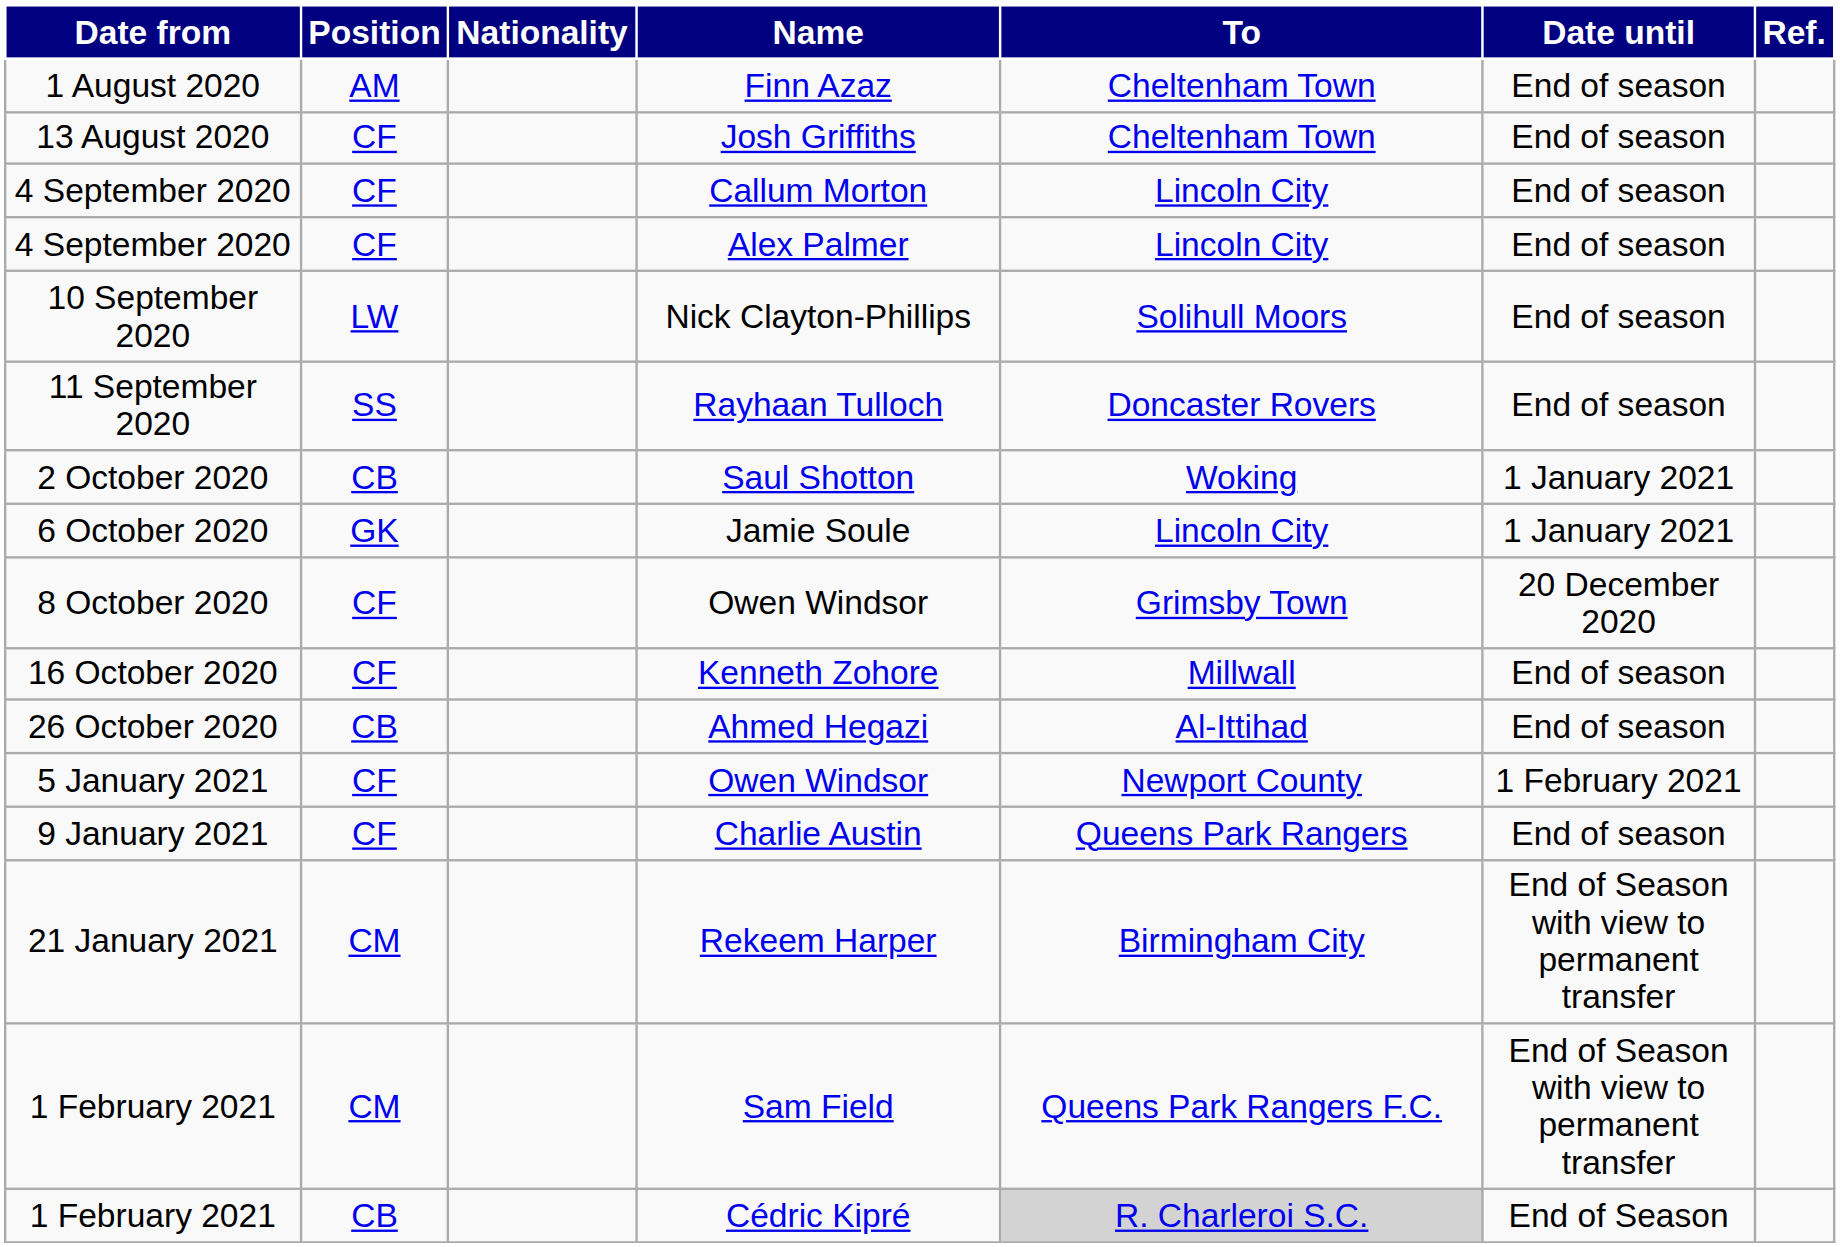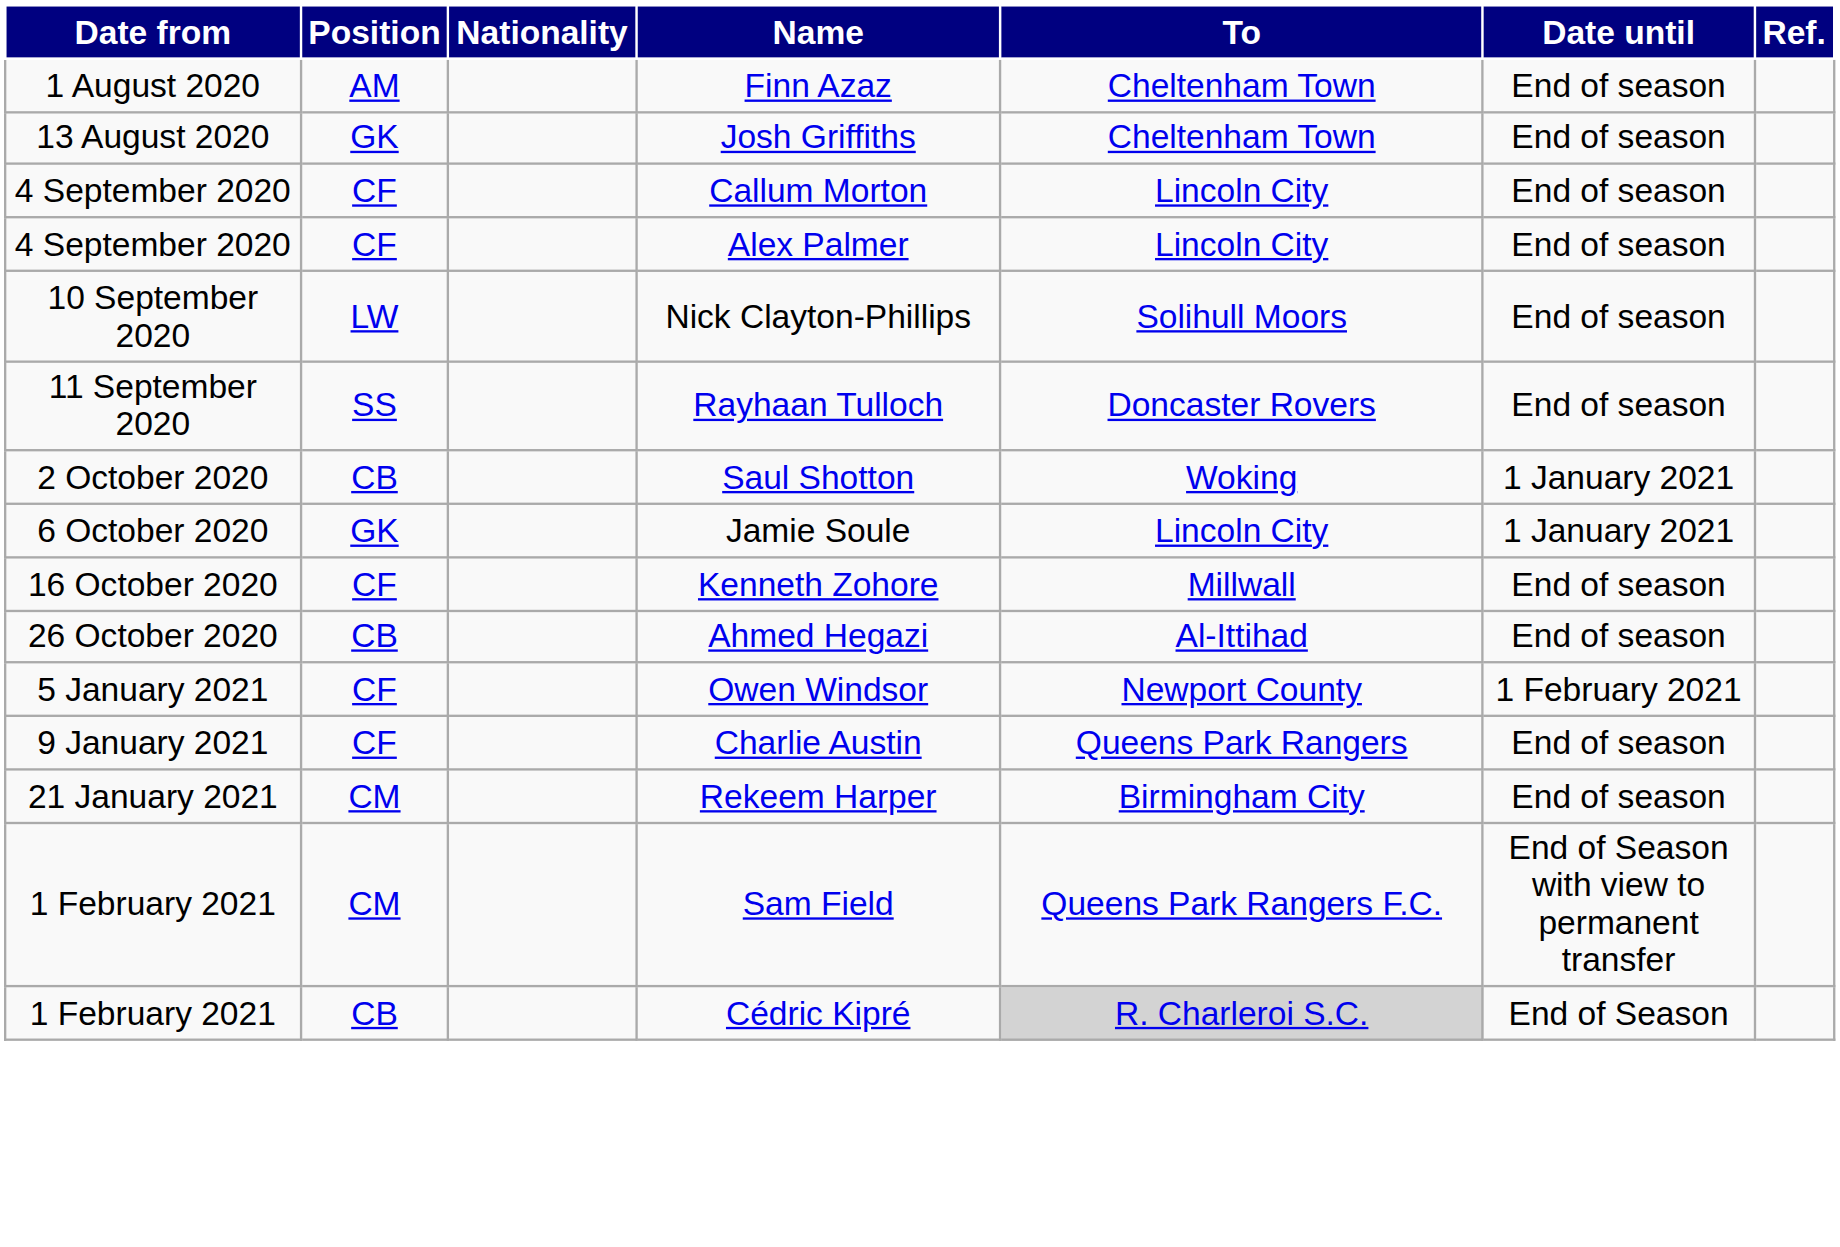 <table class="wikitable"  style="text-align:center; font-size:90%; ">
 <tr>
 <th style="background:#000080;color:#ffffff;border:1px solid #ffffff; width:120px;">Date from</th>
 <th style="background:#000080;color:#ffffff;border:1px solid #ffffff; width:50px;">Position</th>
 <th style="background:#000080;color:#ffffff;border:1px solid #ffffff; width:50px;">Nationality</th>
 <th style="background:#000080;color:#ffffff;border:1px solid #ffffff; width:150px;">Name</th>
 <th style="background:#000080;color:#ffffff;border:1px solid #ffffff; width:200px;">To</th>
 <th style="background:#000080;color:#ffffff;border:1px solid #ffffff; width:110px;">Date until</th>
 <th style="background:#000080;color:#ffffff;border:1px solid #ffffff; width:25px;">Ref.</th>
 </tr>
 <tr>
 <td>1 August 2020</td>
 <td><a href='#'>AM</a></td>
 <td></td>
 <td><a href='#'>Finn Azaz</a></td>
 <td> <a href='#'>Cheltenham Town</a></td>
 <td>End of season</td>
 <td></td>
 </tr>
 <tr>
 <td>13 August 2020</td>
-<td><a href='#'>CF</a></td>
+<td><a href='#'>GK</a></td>
 <td></td>
 <td><a href='#'> Josh Griffiths</a></td>
 <td> <a href='#'>Cheltenham Town</a></td>
 <td>End of season</td>
 <td></td>
 </tr>
 <tr>
 <td>4 September 2020</td>
 <td><a href='#'>CF</a></td>
 <td></td>
 <td><a href='#'>Callum Morton</a></td>
 <td> <a href='#'>Lincoln City</a></td>
 <td>End of season</td>
 <td></td>
 </tr>
 <tr>
 <td>4 September 2020</td>
 <td><a href='#'>CF</a></td>
 <td></td>
 <td><a href='#'>Alex Palmer</a></td>
 <td> <a href='#'>Lincoln City</a></td>
 <td>End of season</td>
 <td></td>
 </tr>
 <tr>
 <td>10 September 2020</td>
 <td><a href='#'>LW</a></td>
 <td></td>
 <td>Nick Clayton-Phillips</td>
 <td> <a href='#'>Solihull Moors</a></td>
 <td>End of season</td>
 <td></td>
 </tr>
 <tr>
 <td>11 September 2020</td>
 <td><a href='#'>SS</a></td>
 <td></td>
 <td><a href='#'>Rayhaan Tulloch</a></td>
 <td> <a href='#'>Doncaster Rovers</a></td>
 <td>End of season</td>
 <td></td>
 </tr>
 <tr>
 <td>2 October 2020</td>
 <td><a href='#'>CB</a></td>
 <td></td>
 <td><a href='#'>Saul Shotton</a></td>
 <td> <a href='#'>Woking</a></td>
 <td>1 January 2021</td>
 <td></td>
 </tr>
 <tr>
 <td>6 October 2020</td>
 <td><a href='#'>GK</a></td>
 <td></td>
 <td>Jamie Soule</td>
 <td> <a href='#'>Lincoln City</a></td>
 <td>1 January 2021</td>
 <td></td>
 </tr>
 <tr>
-<td>8 October 2020</td>
-<td><a href='#'>CF</a></td>
-<td></td>
-<td>Owen Windsor</td>
-<td> <a href='#'>Grimsby Town</a></td>
-<td>20 December 2020</td>
-<td></td>
-</tr>
-<tr>
 <td>16 October 2020</td>
 <td><a href='#'>CF</a></td>
 <td></td>
 <td><a href='#'>Kenneth Zohore</a></td>
 <td> <a href='#'>Millwall</a></td>
 <td>End of season</td>
 <td></td>
 </tr>
 <tr>
 <td>26 October 2020</td>
 <td><a href='#'>CB</a></td>
 <td></td>
 <td><a href='#'>Ahmed Hegazi</a></td>
 <td> <a href='#'>Al-Ittihad</a></td>
 <td>End of season</td>
 <td></td>
 </tr>
 <tr>
 <td>5 January 2021</td>
 <td><a href='#'>CF</a></td>
 <td></td>
 <td><a href='#'>Owen Windsor</a></td>
 <td> <a href='#'>Newport County</a></td>
 <td>1 February 2021</td>
 <td></td>
 </tr>
 <tr>
 <td>9 January 2021</td>
 <td><a href='#'>CF</a></td>
 <td></td>
 <td><a href='#'>Charlie Austin</a></td>
 <td> <a href='#'>Queens Park Rangers</a></td>
 <td>End of season</td>
 <td></td>
 </tr>
 <tr>
 <td>21 January 2021</td>
 <td><a href='#'>CM</a></td>
 <td></td>
 <td><a href='#'>Rekeem Harper</a></td>
 <td> <a href='#'>Birmingham City</a></td>
-<td>End of Season with view to permanent transfer</td>
+<td>End of season</td>
 <td></td>
 </tr>
 <tr>
 <td>1 February 2021</td>
 <td><a href='#'>CM</a></td>
 <td></td>
 <td><a href='#'>Sam Field</a></td>
 <td> <a href='#'>Queens Park Rangers F.C.</a></td>
 <td>End of Season with view to permanent transfer</td>
 <td></td>
 </tr>
 <tr>
 <td>1 February 2021</td>
 <td><a href='#'>CB</a></td>
 <td></td>
 <td><a href='#'>Cédric Kipré</a></td>
 <td style="background: lightgrey;"> <a href='#'>R. Charleroi S.C.</a></td>
 <td>End of Season</td>
 <td></td>
 </tr>
 </table>
